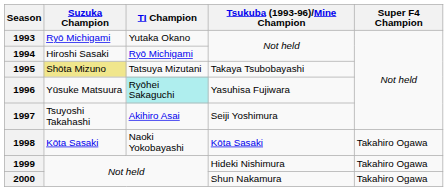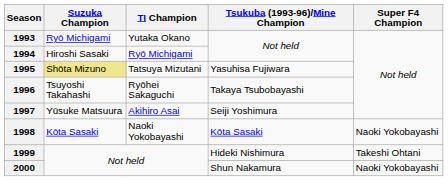 <table class="wikitable" style="font-size:85%;">
 <tr>
 <th>Season</th>
 <th><a href='#'>Suzuka</a> Champion</th>
 <th><a href='#'>TI</a> Champion</th>
 <th><a href='#'>Tsukuba</a> (1993-96)/<a href='#'>Mine</a> Champion</th>
 <th>Super F4 Champion</th>
 </tr>
 <tr>
 <th>1993</th>
 <td> <a href='#'>Ryō Michigami</a></td>
 <td> Yutaka Okano</td>
 <td align="center" rowspan="2"><em>Not held</em></td>
 <td align="center" rowspan="5"><em>Not held</em></td>
 </tr>
 <tr>
 <th>1994</th>
 <td> Hiroshi Sasaki</td>
 <td> <a href='#'>Ryō Michigami</a></td>
 </tr>
 <tr>
 <th>1995</th>
 <td style="background: khaki;"> Shōta Mizuno</td>
 <td> Tatsuya Mizutani</td>
+<td> Yasuhisa Fujiwara</td>
+</tr>
+<tr>
+<th>1996</th>
+<td> Tsuyoshi Takahashi</td>
+<td> Ryōhei Sakaguchi</td>
 <td> Takaya Tsubobayashi</td>
 </tr>
 <tr>
-<th>1996</th>
+<th>1997</th>
 <td> Yūsuke Matsuura</td>
-<td style="background: paleturquoise;"> Ryōhei Sakaguchi</td>
-<td> Yasuhisa Fujiwara</td>
-</tr>
-<tr>
-<th>1997</th>
-<td> Tsuyoshi Takahashi</td>
 <td> <a href='#'>Akihiro Asai</a></td>
 <td> Seiji Yoshimura</td>
 </tr>
 <tr>
 <th>1998</th>
 <td> <a href='#'>Kōta Sasaki</a></td>
 <td> Naoki Yokobayashi</td>
 <td> <a href='#'>Kōta Sasaki</a></td>
-<td> Takahiro Ogawa</td>
+<td> Naoki Yokobayashi</td>
 </tr>
 <tr>
 <th>1999</th>
 <td align="center" colspan="2" rowspan="2"><em>Not held</em></td>
 <td> Hideki Nishimura</td>
-<td> Takahiro Ogawa</td>
+<td> Takeshi Ohtani</td>
 </tr>
 <tr>
 <th>2000</th>
 <td> Shun Nakamura</td>
-<td> Takahiro Ogawa</td>
+<td> Naoki Yokobayashi</td>
 </tr>
 </table>
